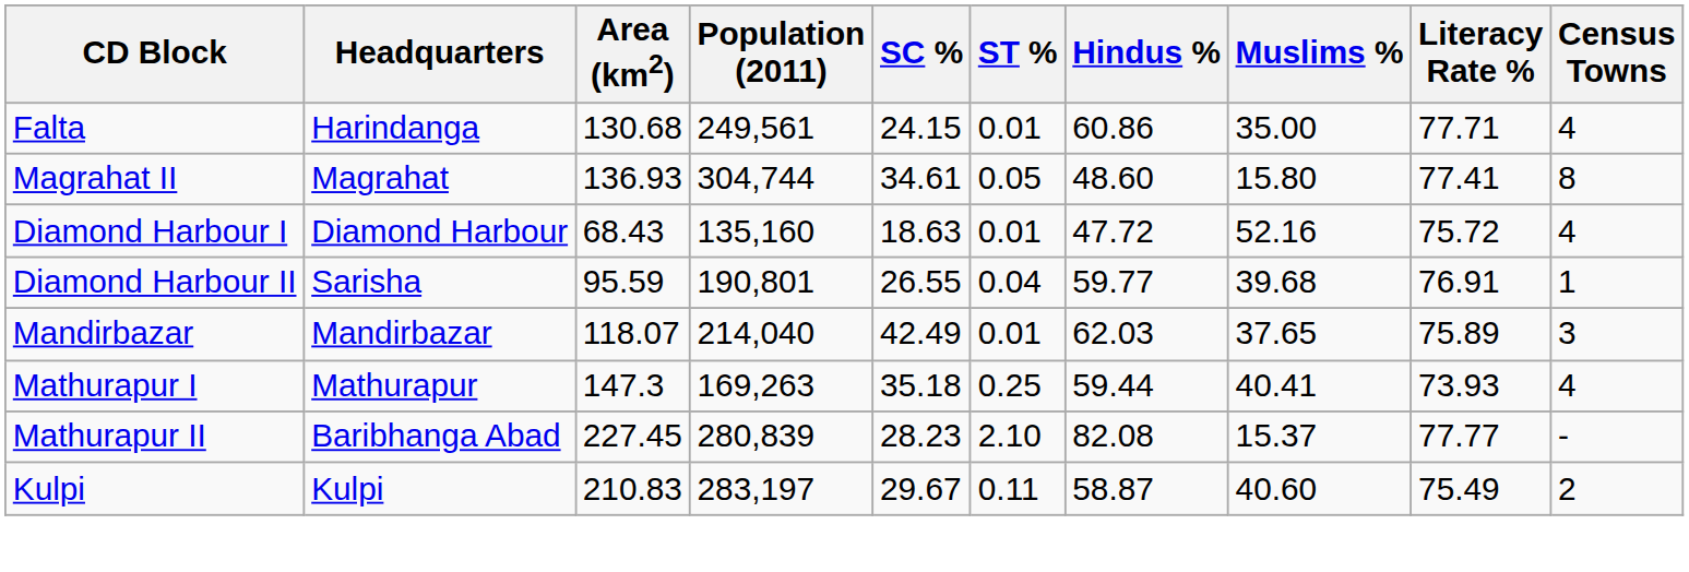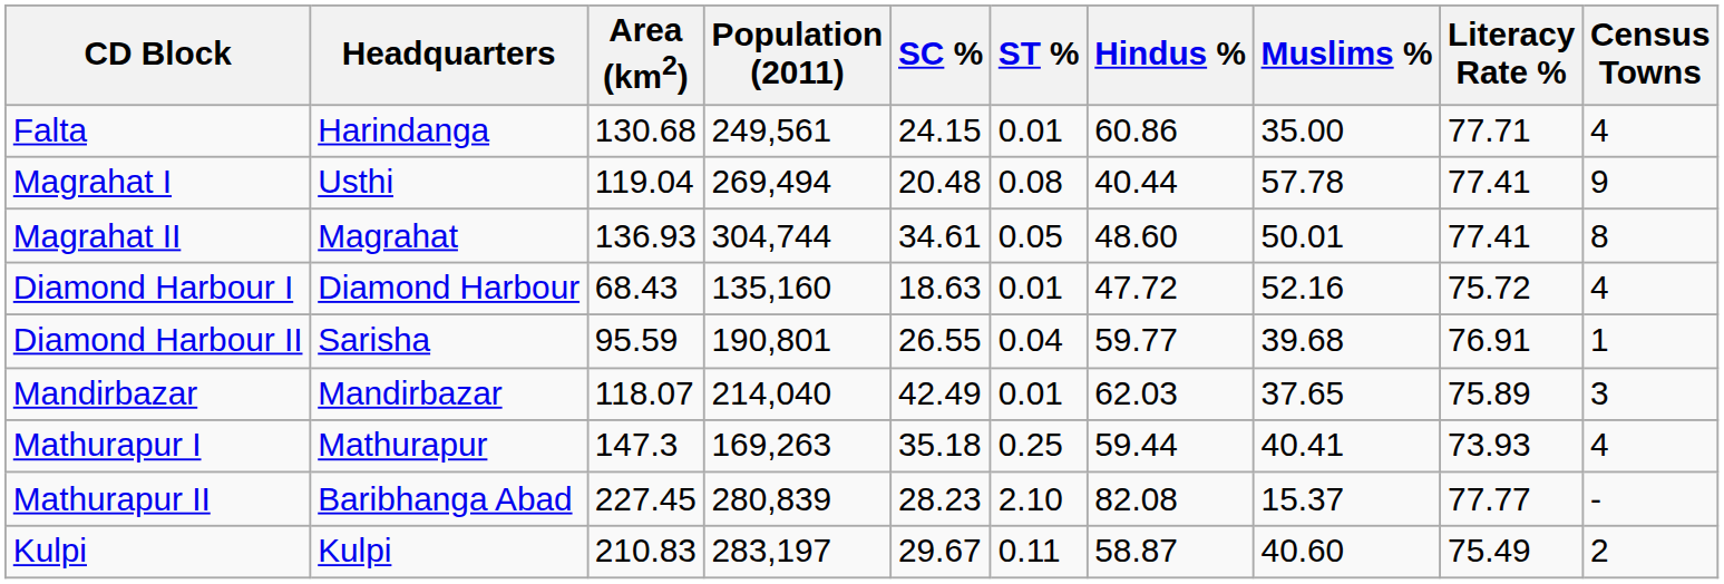 <table class="wikitable sortable">
 <tr>
 <th>CD Block</th>
 <th>Headquarters</th>
 <th>Area<br>(km<sup>2</sup>)</th>
 <th>Population<br>(2011)</th>
 <th><a href='#'>SC</a> %</th>
 <th><a href='#'>ST</a> %</th>
 <th><a href='#'>Hindus</a> %</th>
 <th><a href='#'>Muslims</a> %</th>
 <th>Literacy<br> Rate %</th>
 <th>Census<br>Towns</th>
 </tr>
 <tr>
 <td><a href='#'>Falta</a></td>
 <td><a href='#'>Harindanga</a></td>
 <td>130.68</td>
 <td>249,561</td>
 <td>24.15</td>
 <td>0.01</td>
 <td>60.86</td>
 <td>35.00</td>
 <td>77.71</td>
 <td>4</td>
 </tr>
 <tr>
+<td><a href='#'>Magrahat I</a></td>
+<td><a href='#'>Usthi</a></td>
+<td>119.04</td>
+<td>269,494</td>
+<td>20.48</td>
+<td>0.08</td>
+<td>40.44</td>
+<td>57.78</td>
+<td>77.41</td>
+<td>9</td>
+</tr>
+<tr>
 <td><a href='#'>Magrahat II</a></td>
 <td><a href='#'>Magrahat</a></td>
 <td>136.93</td>
 <td>304,744</td>
 <td>34.61</td>
 <td>0.05</td>
 <td>48.60</td>
-<td>15.80</td>
+<td>50.01</td>
 <td>77.41</td>
 <td>8</td>
 </tr>
 <tr>
 <td><a href='#'>Diamond Harbour I</a></td>
 <td><a href='#'>Diamond Harbour</a></td>
 <td>68.43</td>
 <td>135,160</td>
 <td>18.63</td>
 <td>0.01</td>
 <td>47.72</td>
 <td>52.16</td>
 <td>75.72</td>
 <td>4</td>
 </tr>
 <tr>
 <td><a href='#'>Diamond Harbour II</a></td>
 <td><a href='#'>Sarisha</a></td>
 <td>95.59</td>
 <td>190,801</td>
 <td>26.55</td>
 <td>0.04</td>
 <td>59.77</td>
 <td>39.68</td>
 <td>76.91</td>
 <td>1</td>
 </tr>
 <tr>
 <td><a href='#'>Mandirbazar</a></td>
 <td><a href='#'>Mandirbazar</a></td>
 <td>118.07</td>
 <td>214,040</td>
 <td>42.49</td>
 <td>0.01</td>
 <td>62.03</td>
 <td>37.65</td>
 <td>75.89</td>
 <td>3</td>
 </tr>
 <tr>
 <td><a href='#'>Mathurapur I</a></td>
 <td><a href='#'>Mathurapur</a></td>
 <td>147.3</td>
 <td>169,263</td>
 <td>35.18</td>
 <td>0.25</td>
 <td>59.44</td>
 <td>40.41</td>
 <td>73.93</td>
 <td>4</td>
 </tr>
 <tr>
 <td><a href='#'>Mathurapur II</a></td>
 <td><a href='#'>Baribhanga Abad</a></td>
 <td>227.45</td>
 <td>280,839</td>
 <td>28.23</td>
 <td>2.10</td>
 <td>82.08</td>
 <td>15.37</td>
 <td>77.77</td>
 <td>-</td>
 </tr>
 <tr>
 <td><a href='#'>Kulpi</a></td>
 <td><a href='#'>Kulpi</a></td>
 <td>210.83</td>
 <td>283,197</td>
 <td>29.67</td>
 <td>0.11</td>
 <td>58.87</td>
 <td>40.60</td>
 <td>75.49</td>
 <td>2</td>
 </tr>
 </table>
